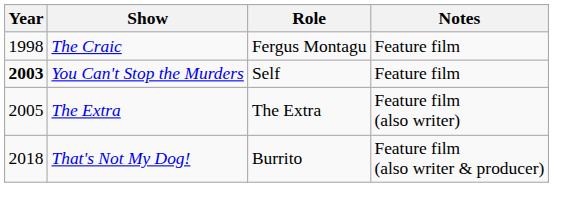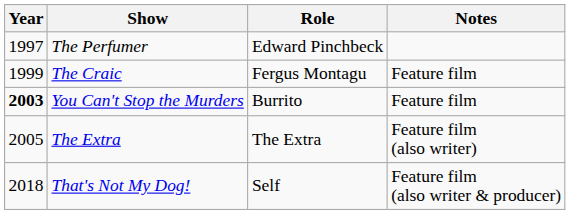 <table class="wikitable" style="font-size: 100%;" border="2">
 <tr align="center">
 <th>Year</th>
 <th>Show</th>
 <th>Role</th>
 <th>Notes</th>
 </tr>
 <tr>
-<td>1998</td>
+<td>1997</td>
+<td><em>The Perfumer</em></td>
+<td>Edward Pinchbeck</td>
+<td></td>
+</tr>
+<tr>
+<td>1999</td>
 <td><em><a href='#'>The Craic</a></em></td>
 <td>Fergus Montagu</td>
 <td>Feature film</td>
 </tr>
 <tr>
 <td><strong>2003</strong></td>
 <td><em><a href='#'>You Can't Stop the Murders</a></em></td>
-<td>Self</td>
+<td>Burrito</td>
 <td>Feature film</td>
 </tr>
 <tr>
 <td>2005</td>
 <td><em><a href='#'>The Extra</a></em></td>
 <td>The Extra</td>
 <td>Feature film<br>(also writer)</td>
 </tr>
 <tr>
 <td>2018</td>
 <td><em><a href='#'>That's Not My Dog!</a></em></td>
-<td>Burrito</td>
+<td>Self</td>
 <td>Feature film<br>(also writer & producer)</td>
 </tr>
 </table>
